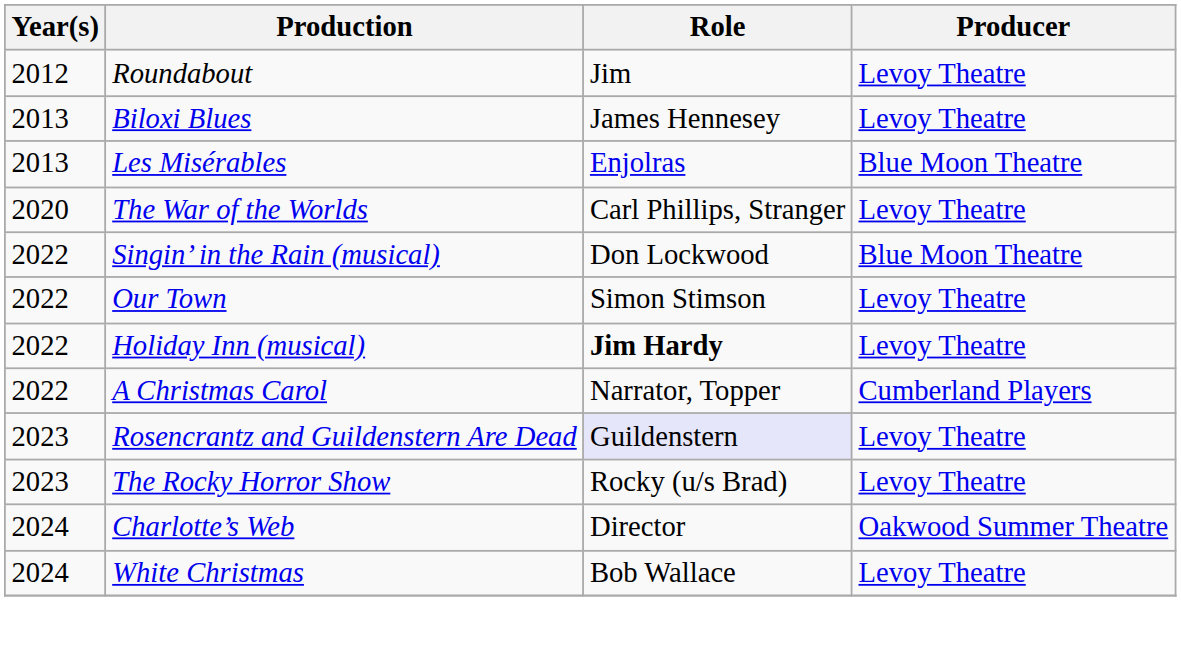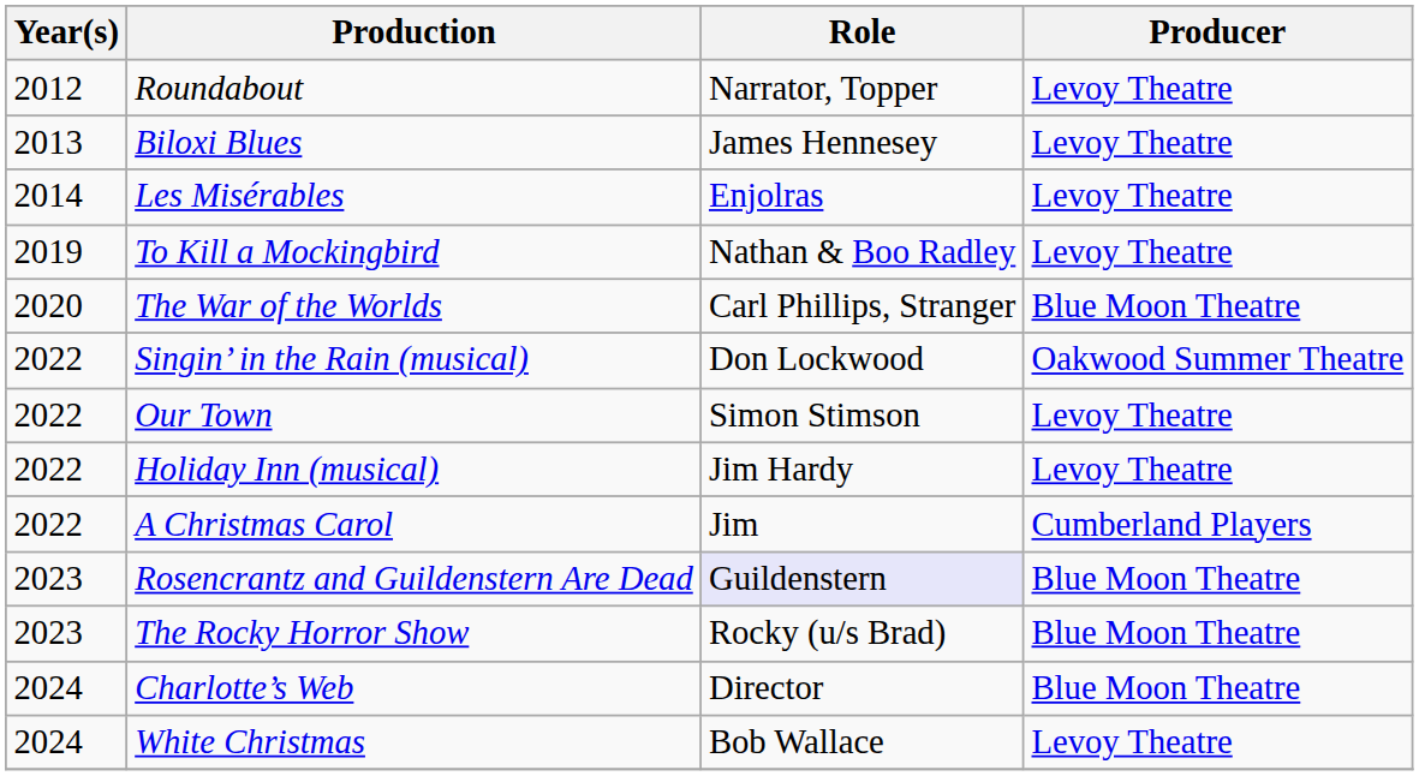 <table class="wikitable">
 <tr>
 <th>Year(s)</th>
 <th>Production</th>
 <th>Role</th>
 <th>Producer</th>
 </tr>
 <tr>
 <td>2012</td>
 <td><em>Roundabout</em></td>
-<td>Jim</td>
+<td>Narrator, Topper</td>
 <td><a href='#'>Levoy Theatre</a></td>
 </tr>
 <tr>
 <td>2013</td>
 <td><em><a href='#'>Biloxi Blues</a></em></td>
 <td>James Hennesey</td>
 <td><a href='#'>Levoy Theatre</a></td>
 </tr>
 <tr>
-<td>2013</td>
+<td>2014</td>
 <td><em><a href='#'>Les Misérables</a></em></td>
 <td><a href='#'>Enjolras</a></td>
-<td><a href='#'>Blue Moon Theatre</a></td>
+<td><a href='#'>Levoy Theatre</a></td>
+</tr>
+<tr>
+<td>2019</td>
+<td><em><a href='#'>To Kill a Mockingbird</a></em></td>
+<td>Nathan & <a href='#'>Boo Radley</a></td>
+<td><a href='#'>Levoy Theatre</a></td>
 </tr>
 <tr>
 <td>2020</td>
 <td><em><a href='#'>The War of the Worlds</a></em></td>
 <td>Carl Phillips, Stranger</td>
-<td><a href='#'>Levoy Theatre</a></td>
+<td><a href='#'>Blue Moon Theatre</a></td>
 </tr>
 <tr>
 <td>2022</td>
 <td><em><a href='#'>Singin’ in the Rain (musical)</a></em></td>
 <td>Don Lockwood</td>
-<td><a href='#'>Blue Moon Theatre</a></td>
+<td><a href='#'>Oakwood Summer Theatre</a></td>
 </tr>
 <tr>
 <td>2022</td>
 <td><em><a href='#'>Our Town</a></em></td>
 <td>Simon Stimson</td>
 <td><a href='#'>Levoy Theatre</a></td>
 </tr>
 <tr>
 <td>2022</td>
 <td><em><a href='#'>Holiday Inn (musical)</a></em></td>
-<td><strong>Jim Hardy</strong></td>
+<td>Jim Hardy</td>
 <td><a href='#'>Levoy Theatre</a></td>
 </tr>
 <tr>
 <td>2022</td>
 <td><em><a href='#'>A Christmas Carol</a></em></td>
-<td>Narrator, Topper</td>
+<td>Jim</td>
 <td><a href='#'>Cumberland Players</a></td>
 </tr>
 <tr>
 <td>2023</td>
 <td><em><a href='#'>Rosencrantz and Guildenstern Are Dead</a></em></td>
 <td style="background: lavender;">Guildenstern</td>
-<td><a href='#'>Levoy Theatre</a></td>
+<td><a href='#'>Blue Moon Theatre</a></td>
 </tr>
 <tr>
 <td>2023</td>
 <td><em><a href='#'>The Rocky Horror Show</a></em></td>
 <td>Rocky (u/s Brad)</td>
-<td><a href='#'>Levoy Theatre</a></td>
+<td><a href='#'>Blue Moon Theatre</a></td>
 </tr>
 <tr>
 <td>2024</td>
 <td><em><a href='#'>Charlotte’s Web</a></em></td>
 <td>Director</td>
-<td><a href='#'>Oakwood Summer Theatre</a></td>
+<td><a href='#'>Blue Moon Theatre</a></td>
 </tr>
 <tr>
 <td>2024</td>
 <td><em><a href='#'>White Christmas</a></em></td>
 <td>Bob Wallace</td>
 <td><a href='#'>Levoy Theatre</a></td>
 </tr>
 <tr>
 </tr>
 </table>
